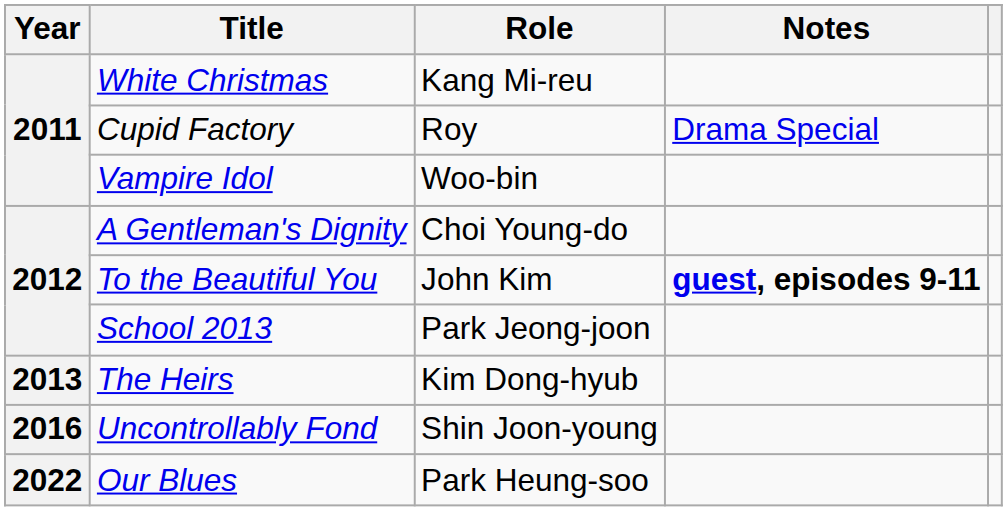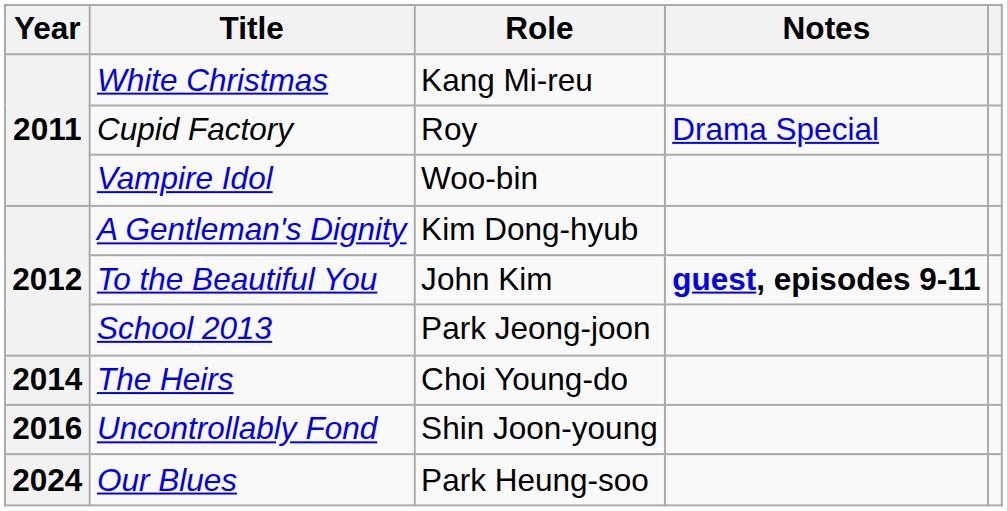 <table class="wikitable plainrowheaders sortable">
 <tr>
 <th>Year</th>
 <th>Title</th>
 <th>Role</th>
 <th>Notes</th>
 <th scope="col" class="unsortable"></th>
 </tr>
 <tr>
 <th scope="row" rowspan="3">2011</th>
 <td><em><a href='#'>White Christmas</a></em></td>
 <td>Kang Mi-reu</td>
 <td></td>
 <td style="text-align:center"></td>
 </tr>
 <tr>
 <td><em>Cupid Factory</em></td>
 <td>Roy</td>
 <td><a href='#'>Drama Special</a></td>
 <td style="text-align:center"></td>
 </tr>
 <tr>
 <td><em><a href='#'>Vampire Idol</a></em></td>
 <td>Woo-bin</td>
 <td></td>
 <td style="text-align:center"></td>
 </tr>
 <tr>
 <th scope="row" rowspan="3">2012</th>
 <td><em><a href='#'>A Gentleman's Dignity</a></em></td>
-<td>Choi Young-do</td>
+<td>Kim Dong-hyub</td>
 <td></td>
 <td style="text-align:center"></td>
 </tr>
 <tr>
 <td><em><a href='#'>To the Beautiful You</a></em></td>
 <td>John Kim</td>
 <td><strong><a href='#'>guest</a>, episodes 9-11</strong></td>
 <td style="text-align:center"></td>
 </tr>
 <tr>
 <td><em><a href='#'>School 2013</a></em></td>
 <td>Park Jeong-joon</td>
 <td></td>
 <td style="text-align:center"></td>
 </tr>
 <tr>
-<th scope="row">2013</th>
+<th scope="row">2014</th>
 <td><em><a href='#'>The Heirs</a></em></td>
-<td>Kim Dong-hyub</td>
+<td>Choi Young-do</td>
 <td></td>
 <td style="text-align:center"></td>
 </tr>
 <tr>
 <th scope="row">2016</th>
 <td><em><a href='#'>Uncontrollably Fond</a></em></td>
 <td>Shin Joon-young</td>
 <td></td>
 <td style="text-align:center"></td>
 </tr>
 <tr>
-<th scope="row">2022</th>
+<th scope="row">2024</th>
 <td><em><a href='#'>Our Blues</a></em></td>
 <td>Park Heung-soo</td>
 <td></td>
 <td style="text-align:center"></td>
 </tr>
 </table>
